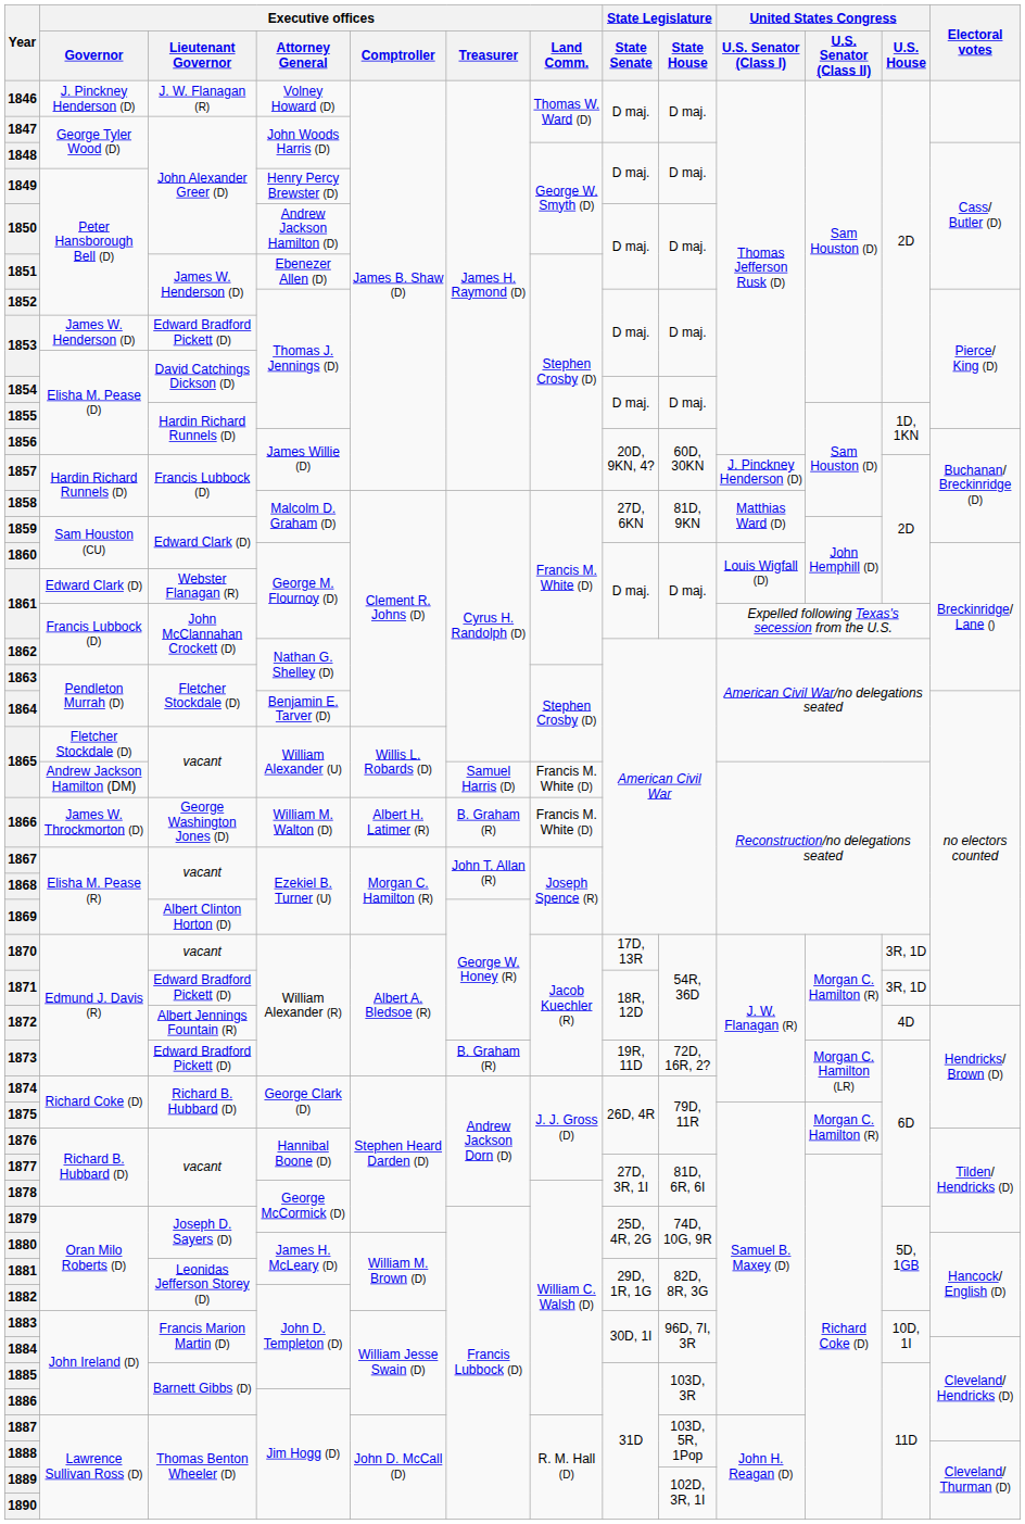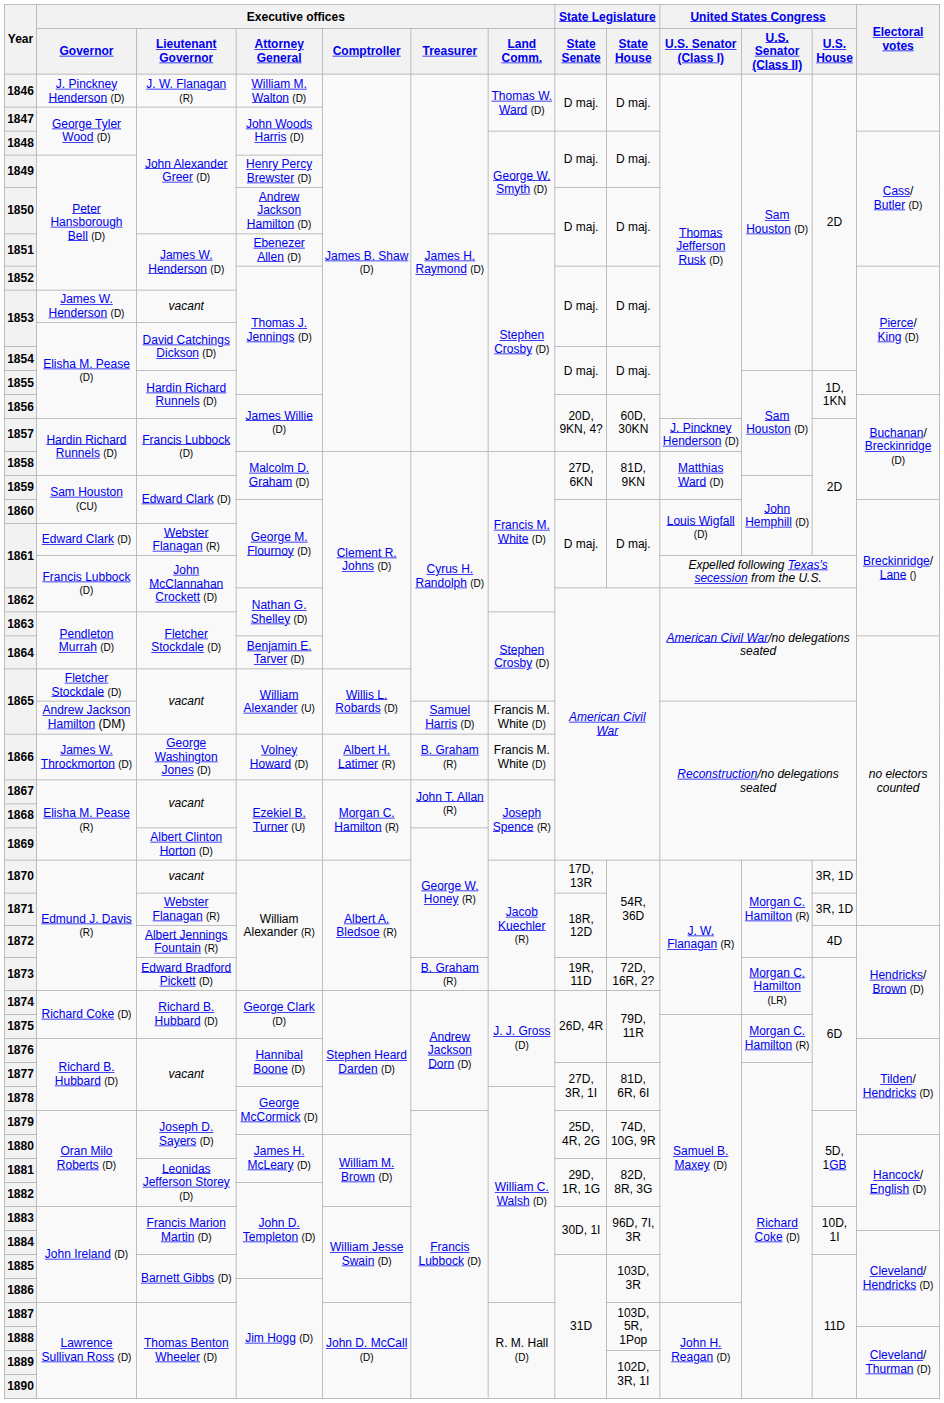 <table class="wikitable sortable sticky-header-multi" style="text-align:center">
 <tr style="height:2em">
 <th rowspan=2 class=unsortable>Year</th>
 <th colspan=6>Executive offices</th>
 <th colspan=2><a href='#'>State Legislature</a></th>
 <th colspan=3><a href='#'>United States Congress</a></th>
 <th rowspan=2 class=unsortable><a href='#'>Electoral votes</a></th>
 </tr>
 <tr style="height:2em">
 <th class=unsortable><a href='#'>Governor</a></th>
 <th class=unsortable><a href='#'>Lieutenant<br>Governor</a></th>
 <th class=unsortable><a href='#'>Attorney<br>General</a></th>
 <th class=unsortable><a href='#'>Comptroller</a></th>
 <th class=unsortable><a href='#'>Treasurer</a></th>
 <th class=unsortable><a href='#'>Land Comm.</a></th>
 <th class=unsortable><a href='#'>State Senate</a></th>
 <th class=unsortable><a href='#'>State House</a></th>
 <th class=unsortable><a href='#'>U.S. Senator<br>(Class I)</a></th>
 <th class=unsortable><a href='#'>U.S. Senator<br>(Class II)</a></th>
 <th class=unsortable><a href='#'>U.S.<br>House</a></th>
 </tr>
 <tr style="height:2em">
 <th>1846</th>
 <td><a href='#'>J. Pinckney Henderson</a> <small>(D)</small></td>
 <td><a href='#'>J. W. Flanagan</a> <small>(R)</small></td>
-<td><a href='#'>Volney Howard</a> <small>(D)</small></td>
+<td><a href='#'>William M. Walton</a> <small>(D)</small></td>
 <td rowspan=13 ><a href='#'>James B. Shaw</a> <small>(D)</small></td>
 <td rowspan=13 ><a href='#'>James H. Raymond</a> <small>(D)</small></td>
 <td rowspan=2 ><a href='#'>Thomas W. Ward</a> <small>(D)</small></td>
 <td rowspan=2 >D maj.</td>
 <td rowspan=2 >D maj.</td>
 <td rowspan=12 ><a href='#'>Thomas Jefferson Rusk</a> <small>(D)</small></td>
 <td rowspan=10 ><a href='#'>Sam Houston</a> <small>(D)</small></td>
 <td rowspan=10 >2D</td>
 </tr>
 <tr style="height:2em">
 <th>1847</th>
 <td rowspan=2 ><a href='#'>George Tyler Wood</a> <small>(D)</small></td>
 <td rowspan=4 ><a href='#'>John Alexander Greer</a> <small>(D)</small></td>
 <td rowspan=2 ><a href='#'>John Woods Harris</a> <small>(D)</small></td>
 </tr>
 <tr style="height:2em">
 <th>1848</th>
 <td rowspan=3 ><a href='#'>George W. Smyth</a> <small>(D)</small></td>
 <td rowspan=2 >D maj.</td>
 <td rowspan=2 >D maj.</td>
 <td rowspan=4 ><a href='#'>Cass</a>/<br><a href='#'>Butler</a> <small>(D)</small> </td>
 </tr>
 <tr style="height:2em">
 <th>1849</th>
 <td rowspan=4 ><a href='#'>Peter Hansborough Bell</a> <small>(D)</small></td>
 <td><a href='#'>Henry Percy Brewster</a> <small>(D)</small></td>
 </tr>
 <tr style="height:2em">
 <th>1850</th>
 <td><a href='#'>Andrew Jackson Hamilton</a> <small>(D)</small></td>
 <td rowspan=2 >D maj.</td>
 <td rowspan=2 >D maj.</td>
 </tr>
 <tr style="height:2em">
 <th>1851</th>
 <td rowspan=2 ><a href='#'>James W. Henderson</a> <small>(D)</small></td>
 <td><a href='#'>Ebenezer Allen</a> <small>(D)</small></td>
 <td rowspan=8 ><a href='#'>Stephen Crosby</a> <small>(D)</small></td>
 </tr>
 <tr style="height:2em">
 <th>1852</th>
 <td rowspan=5 ><a href='#'>Thomas J. Jennings</a> <small>(D)</small></td>
 <td rowspan=3 >D maj.</td>
 <td rowspan=3 >D maj.</td>
 <td rowspan=5 ><a href='#'>Pierce</a>/<br><a href='#'>King</a> <small>(D)</small> </td>
 </tr>
 <tr style="height:2em">
 <th rowspan=2>1853</th>
 <td><a href='#'>James W. Henderson</a> <small>(D)</small></td>
-<td><a href='#'>Edward Bradford Pickett</a> <small>(D)</small></td>
+<td><em>vacant</em></td>
 </tr>
 <tr style="height:2em">
 <td rowspan=4 ><a href='#'>Elisha M. Pease</a> <small>(D)</small></td>
 <td rowspan=2 ><a href='#'>David Catchings Dickson</a> <small>(D)</small></td>
 </tr>
 <tr style="height:2em">
 <th>1854</th>
 <td rowspan=2 >D maj.</td>
 <td rowspan=2 >D maj.</td>
 </tr>
 <tr style="height:2em">
 <th>1855</th>
 <td rowspan=2 ><a href='#'>Hardin Richard Runnels</a> <small>(D)</small></td>
 <td rowspan=4 ><a href='#'>Sam Houston</a> <small>(D)</small></td>
 <td rowspan=2 >1D, 1KN</td>
 </tr>
 <tr style="height:2em">
 <th>1856</th>
 <td rowspan=2 ><a href='#'>James Willie</a> <small>(D)</small></td>
 <td rowspan=2 >20D, 9KN, 4?</td>
 <td rowspan=2 >60D, 30KN</td>
 <td rowspan=4 ><a href='#'>Buchanan</a>/<br><a href='#'>Breckinridge</a> <small>(D)</small> </td>
 </tr>
 <tr style="height:2em">
 <th>1857</th>
 <td rowspan=2 ><a href='#'>Hardin Richard Runnels</a> <small>(D)</small></td>
 <td rowspan=2 ><a href='#'>Francis Lubbock</a> <small>(D)</small></td>
 <td><a href='#'>J. Pinckney Henderson</a> <small>(D)</small></td>
 <td rowspan=5 >2D</td>
 </tr>
 <tr style="height:2em">
 <th>1858</th>
 <td rowspan=2 ><a href='#'>Malcolm D. Graham</a> <small>(D)</small></td>
 <td rowspan=8 ><a href='#'>Clement R. Johns</a> <small>(D)</small></td>
 <td rowspan=9 ><a href='#'>Cyrus H. Randolph</a> <small>(D)</small></td>
 <td rowspan=6 ><a href='#'>Francis M. White</a> <small>(D)</small></td>
 <td rowspan=2 >27D, 6KN</td>
 <td rowspan=2 >81D, 9KN</td>
 <td rowspan=2 ><a href='#'>Matthias Ward</a> <small>(D)</small></td>
 </tr>
 <tr style="height:2em">
 <th>1859</th>
 <td rowspan=2 ><a href='#'>Sam Houston</a> <small>(CU)</small></td>
 <td rowspan=2 ><a href='#'>Edward Clark</a> <small>(D)</small></td>
 <td rowspan=3 ><a href='#'>John Hemphill</a> <small>(D)</small></td>
 </tr>
 <tr style="height:2em">
 <th>1860</th>
 <td rowspan=3 ><a href='#'>George M. Flournoy</a> <small>(D)</small></td>
 <td rowspan=3 >D maj.</td>
 <td rowspan=3 >D maj.</td>
 <td rowspan=2 ><a href='#'>Louis Wigfall</a> <small>(D)</small></td>
 <td rowspan=5 ><a href='#'>Breckinridge</a>/<br><a href='#'>Lane</a> <small>()</small> </td>
 </tr>
 <tr style="height:2em">
 <th rowspan=2>1861</th>
 <td><a href='#'>Edward Clark</a> <small>(D)</small></td>
 <td><a href='#'>Webster Flanagan</a> <small>(R)</small></td>
 </tr>
 <tr style="height:2em">
 <td rowspan=2 ><a href='#'>Francis Lubbock</a> <small>(D)</small></td>
 <td rowspan=2 ><a href='#'>John McClannahan Crockett</a> <small>(D)</small></td>
 <td colspan=3><em>Expelled following <a href='#'>Texas's secession</a> from the U.S.</em></td>
 </tr>
 <tr style="height:2em">
 <th>1862</th>
 <td rowspan=2 ><a href='#'>Nathan G. Shelley</a> <small>(D)</small></td>
 <td colspan=2 rowspan=9><em><a href='#'>American Civil War</a></em></td>
 <td colspan=3 rowspan=4><em><a href='#'>American Civil War</a>/no delegations seated</em></td>
 </tr>
 <tr style="height:2em">
 <th>1863</th>
 <td rowspan=2 ><a href='#'>Pendleton Murrah</a> <small>(D)</small></td>
 <td rowspan=2 ><a href='#'>Fletcher Stockdale</a> <small>(D)</small></td>
 <td rowspan=3 ><a href='#'>Stephen Crosby</a> <small>(D)</small></td>
 </tr>
 <tr style="height:2em">
 <th>1864</th>
 <td><a href='#'>Benjamin E. Tarver</a> <small>(D)</small></td>
 <td rowspan=9><em>no electors counted</em></td>
 </tr>
 <tr style="height:2em">
 <th rowspan=2>1865</th>
 <td><a href='#'>Fletcher Stockdale</a> <small>(D)</small></td>
 <td rowspan=2><em>vacant</em></td>
 <td rowspan=2 ><a href='#'>William Alexander</a> <small>(U)</small></td>
 <td rowspan=2 ><a href='#'>Willis L. Robards</a> <small>(D)</small></td>
 </tr>
 <tr style="height:2em">
 <td><a href='#'>Andrew Jackson Hamilton</a> (DM)</td>
 <td><a href='#'>Samuel Harris</a> <small>(D)</small></td>
 <td>Francis M. White <small>(D)</small></td>
 <td colspan=3 rowspan=5><em><a href='#'>Reconstruction</a>/no delegations seated</em></td>
 </tr>
 <tr style="height:2em">
 <th>1866</th>
 <td><a href='#'>James W. Throckmorton</a> <small>(D)</small></td>
 <td><a href='#'>George Washington Jones</a> <small>(D)</small></td>
-<td><a href='#'>William M. Walton</a> <small>(D)</small></td>
+<td><a href='#'>Volney Howard</a> <small>(D)</small></td>
 <td><a href='#'>Albert H. Latimer</a> <small>(R)</small></td>
 <td><a href='#'>B. Graham</a> <small>(R)</small></td>
 <td>Francis M. White <small>(D)</small></td>
 </tr>
 <tr style="height:2em">
 <th>1867</th>
 <td rowspan=3 ><a href='#'>Elisha M. Pease</a> <small>(R)</small></td>
 <td rowspan=2><em>vacant</em></td>
 <td rowspan=3 ><a href='#'>Ezekiel B. Turner</a> <small>(U)</small></td>
 <td rowspan=3 ><a href='#'>Morgan C. Hamilton</a> <small>(R)</small></td>
 <td rowspan=2 ><a href='#'>John T. Allan</a> <small>(R)</small></td>
 <td rowspan=3 ><a href='#'>Joseph Spence</a> <small>(R)</small></td>
 </tr>
 <tr style="height:2em">
 <th>1868</th>
 </tr>
 <tr style="height:2em">
 <th>1869</th>
 <td><a href='#'>Albert Clinton Horton</a> <small>(D)</small></td>
 <td rowspan=4 ><a href='#'>George W. Honey</a> <small>(R)</small></td>
 </tr>
 <tr style="height:2em">
 <th>1870</th>
 <td rowspan=4 ><a href='#'>Edmund J. Davis</a> <small>(R)</small></td>
 <td><em>vacant</em></td>
 <td rowspan=4 >William Alexander <small>(R)</small></td>
 <td rowspan=4 ><a href='#'>Albert A. Bledsoe</a> <small>(R)</small></td>
 <td rowspan=4 ><a href='#'>Jacob Kuechler</a> <small>(R)</small></td>
 <td>17D, 13R</td>
 <td rowspan=3 >54R, 36D</td>
 <td rowspan=5 ><a href='#'>J. W. Flanagan</a> <small>(R)</small></td>
 <td rowspan=3 ><a href='#'>Morgan C. Hamilton</a> <small>(R)</small></td>
 <td>3R, 1D</td>
 </tr>
 <tr style="height:2em">
 <th>1871</th>
-<td><a href='#'>Edward Bradford Pickett</a> <small>(D)</small></td>
+<td><a href='#'>Webster Flanagan</a> <small>(R)</small></td>
 <td rowspan=2 >18R, 12D</td>
 <td>3R, 1D</td>
 </tr>
 <tr style="height:2em">
 <th>1872</th>
 <td><a href='#'>Albert Jennings Fountain</a> <small>(R)</small></td>
 <td>4D</td>
 <td rowspan=4 ><a href='#'>Hendricks</a>/<br><a href='#'>Brown</a> <small>(D)</small> </td>
 </tr>
 <tr style="height:2em">
 <th>1873</th>
 <td><a href='#'>Edward Bradford Pickett</a> <small>(D)</small></td>
 <td><a href='#'>B. Graham</a> <small>(R)</small></td>
 <td>19R, 11D</td>
 <td>72D, 16R, 2?</td>
 <td rowspan=2 ><a href='#'>Morgan C. Hamilton</a> <small>(LR)</small></td>
 <td rowspan=6 >6D</td>
 </tr>
 <tr style="height:2em">
 <th>1874</th>
 <td rowspan=2 ><a href='#'>Richard Coke</a> <small>(D)</small></td>
 <td rowspan=2 ><a href='#'>Richard B. Hubbard</a> <small>(D)</small></td>
 <td rowspan=2 ><a href='#'>George Clark</a> <small>(D)</small></td>
 <td rowspan=6 ><a href='#'>Stephen Heard Darden</a> <small>(D)</small></td>
 <td rowspan=5 ><a href='#'>Andrew Jackson Dorn</a> <small>(D)</small></td>
 <td rowspan=4 ><a href='#'>J. J. Gross</a> <small>(D)</small></td>
 <td rowspan=3 >26D, 4R</td>
 <td rowspan=3 >79D, 11R</td>
 </tr>
 <tr style="height:2em">
 <th>1875</th>
 <td rowspan=12 ><a href='#'>Samuel B. Maxey</a> <small>(D)</small></td>
 <td rowspan=2 ><a href='#'>Morgan C. Hamilton</a> <small>(R)</small></td>
 </tr>
 <tr style="height:2em">
 <th>1876</th>
 <td rowspan=3 ><a href='#'>Richard B. Hubbard</a> <small>(D)</small></td>
 <td rowspan=3><em>vacant</em></td>
 <td rowspan=2 ><a href='#'>Hannibal Boone</a> <small>(D)</small></td>
 <td rowspan=4 ><a href='#'>Tilden</a>/<br><a href='#'>Hendricks</a> <small>(D)</small> </td>
 </tr>
 <tr style="height:2em">
 <th>1877</th>
 <td rowspan=2 >27D, 3R, 1I</td>
 <td rowspan=2 >81D, 6R, 6I</td>
 <td rowspan=14 ><a href='#'>Richard Coke</a> <small>(D)</small></td>
 </tr>
 <tr style="height:2em">
 <th>1878</th>
 <td rowspan=2 ><a href='#'>George McCormick</a> <small>(D)</small></td>
 <td rowspan=9 ><a href='#'>William C. Walsh</a> <small>(D)</small></td>
 </tr>
 <tr style="height:2em">
 <th>1879</th>
 <td rowspan=4 ><a href='#'>Oran Milo Roberts</a> <small>(D)</small></td>
 <td rowspan=2 ><a href='#'>Joseph D. Sayers</a> <small>(D)</small></td>
 <td rowspan=12 ><a href='#'>Francis Lubbock</a> <small>(D)</small></td>
 <td rowspan=2 >25D, 4R, 2G</td>
 <td rowspan=2 >74D, 10G, 9R</td>
 <td rowspan=4 >5D, 1<a href='#'>GB</a></td>
 </tr>
 <tr style="height:2em">
 <th>1880</th>
 <td rowspan=2 ><a href='#'>James H. McLeary</a> <small>(D)</small></td>
 <td rowspan=3 ><a href='#'>William M. Brown</a> <small>(D)</small></td>
 <td rowspan=4 ><a href='#'>Hancock</a>/<br><a href='#'>English</a> <small>(D)</small> </td>
 </tr>
 <tr style="height:2em">
 <th>1881</th>
 <td rowspan=2 ><a href='#'>Leonidas Jefferson Storey</a> <small>(D)</small></td>
 <td rowspan=2 >29D, 1R, 1G</td>
 <td rowspan=2 >82D, 8R, 3G</td>
 </tr>
 <tr style="height:2em">
 <th>1882</th>
 <td rowspan=4 ><a href='#'>John D. Templeton</a> <small>(D)</small></td>
 </tr>
 <tr style="height:2em">
 <th>1883</th>
 <td rowspan=4 ><a href='#'>John Ireland</a> <small>(D)</small></td>
 <td rowspan=2 ><a href='#'>Francis Marion Martin</a> <small>(D)</small></td>
 <td rowspan=4 ><a href='#'>William Jesse Swain</a> <small>(D)</small></td>
 <td rowspan=2 >30D, 1I</td>
 <td rowspan=2 >96D, 7I, 3R</td>
 <td rowspan=2 >10D, 1I</td>
 </tr>
 <tr style="height:2em">
 <th>1884</th>
 <td rowspan=4 ><a href='#'>Cleveland</a>/<br><a href='#'>Hendricks</a> <small>(D)</small> </td>
 </tr>
 <tr style="height:2em">
 <th>1885</th>
 <td rowspan=2 ><a href='#'>Barnett Gibbs</a> <small>(D)</small></td>
 <td rowspan=6 >31D</td>
 <td rowspan=2 >103D, 3R</td>
 <td rowspan=6 >11D</td>
 </tr>
 <tr style="height:2em">
 <th>1886</th>
 <td rowspan=5 ><a href='#'>Jim Hogg</a> <small>(D)</small></td>
 </tr>
 <tr style="height:2em">
 <th>1887</th>
 <td rowspan=4 ><a href='#'>Lawrence Sullivan Ross</a> <small>(D)</small></td>
 <td rowspan=4 ><a href='#'>Thomas Benton Wheeler</a> <small>(D)</small></td>
 <td rowspan=4 ><a href='#'>John D. McCall</a> <small>(D)</small></td>
 <td rowspan=4 >R. M. Hall <small>(D)</small></td>
 <td rowspan=2 >103D, 5R, 1Pop</td>
 <td rowspan=4 ><a href='#'>John H. Reagan</a> <small>(D)</small></td>
 </tr>
 <tr style="height:2em">
 <th>1888</th>
 <td rowspan=3 ><a href='#'>Cleveland</a>/<br><a href='#'>Thurman</a> <small>(D)</small> </td>
 </tr>
 <tr style="height:2em">
 <th>1889</th>
 <td rowspan=2 >102D, 3R, 1I</td>
 </tr>
 <tr style="height:2em">
 <th>1890</th>
 </tr>
 </table>
